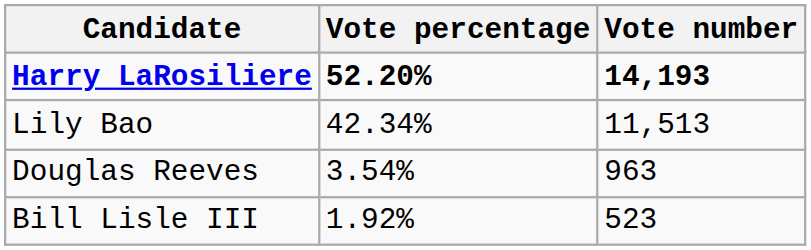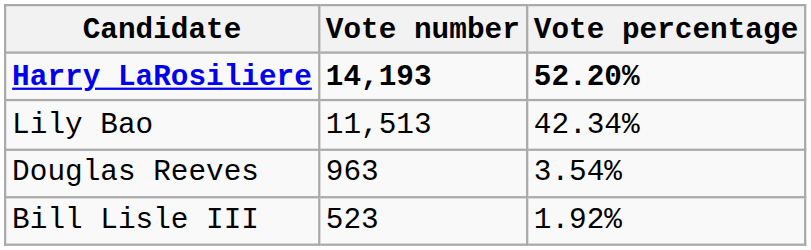 <table class="wikitable">
 <tr>
 <th>Candidate</th>
+<th>Vote number</th>
 <th>Vote percentage</th>
-<th>Vote number</th>
 </tr>
 <tr>
 <td><strong><a href='#'>Harry LaRosiliere</a></strong></td>
+<td><strong>14,193</strong></td>
 <td><strong>52.20%</strong></td>
-<td><strong>14,193</strong></td>
 </tr>
 <tr>
 <td>Lily Bao</td>
+<td>11,513</td>
 <td>42.34%</td>
-<td>11,513</td>
 </tr>
 <tr>
 <td>Douglas Reeves</td>
+<td>963</td>
 <td>3.54%</td>
-<td>963</td>
 </tr>
 <tr>
 <td>Bill Lisle III</td>
+<td>523</td>
 <td>1.92%</td>
-<td>523</td>
 </tr>
 </table>
